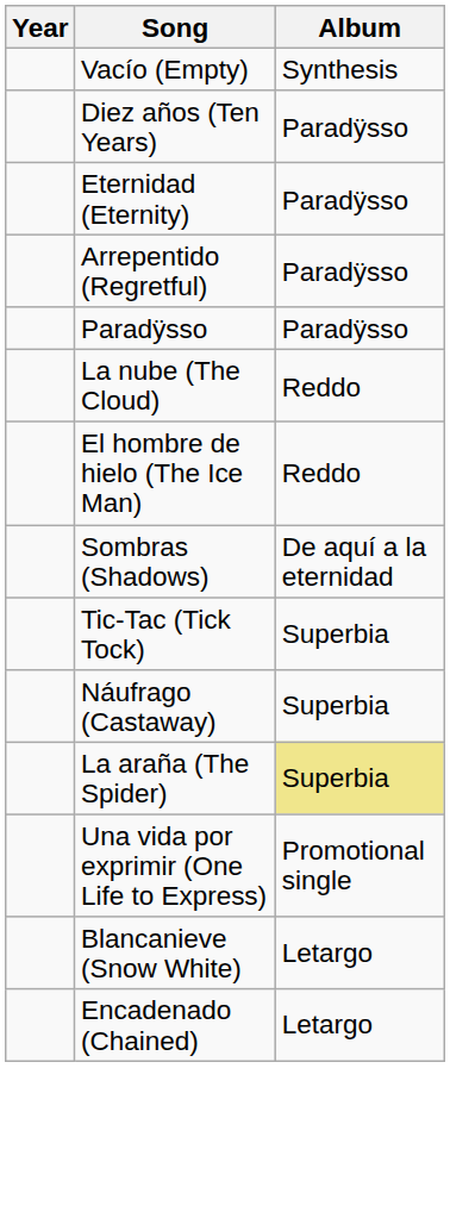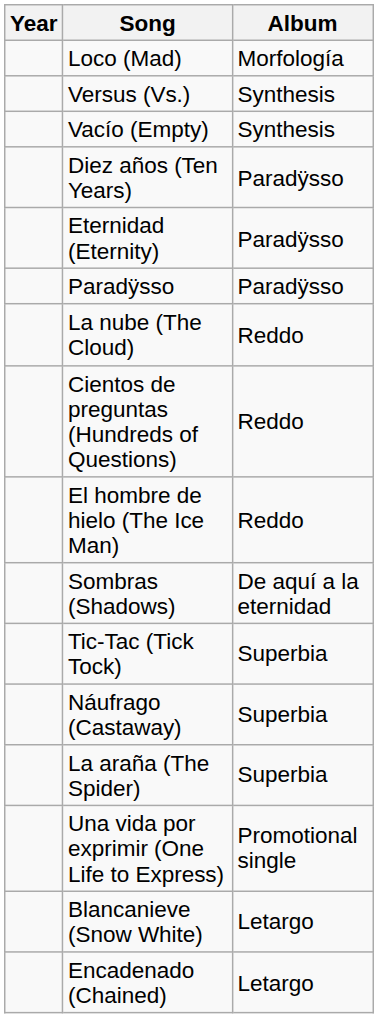 <table class="wikitable" style="font-size: 95%;width: 40%;">
 <tr>
 <th>Year</th>
 <th>Song</th>
 <th>Album</th>
+</tr>
+<tr>
+<td></td>
+<td>Loco (Mad)</td>
+<td>Morfología</td>
+</tr>
+<tr>
+<td></td>
+<td>Versus (Vs.)</td>
+<td>Synthesis</td>
 </tr>
 <tr>
 <td></td>
 <td>Vacío (Empty)</td>
 <td>Synthesis</td>
 </tr>
 <tr>
 <td></td>
 <td>Diez años (Ten Years)</td>
 <td>Paradÿsso</td>
 </tr>
 <tr>
 <td></td>
 <td>Eternidad (Eternity)</td>
 <td>Paradÿsso</td>
 </tr>
 <tr>
 <td></td>
-<td>Arrepentido (Regretful)</td>
-<td>Paradÿsso</td>
-</tr>
-<tr>
-<td></td>
 <td>Paradÿsso</td>
 <td>Paradÿsso</td>
 </tr>
 <tr>
 <td></td>
 <td>La nube (The Cloud)</td>
+<td>Reddo</td>
+</tr>
+<tr>
+<td></td>
+<td>Cientos de preguntas (Hundreds of Questions)</td>
 <td>Reddo</td>
 </tr>
 <tr>
 <td></td>
 <td>El hombre de hielo (The Ice Man)</td>
 <td>Reddo</td>
 </tr>
 <tr>
 <td></td>
 <td>Sombras  (Shadows)</td>
 <td>De aquí a la eternidad</td>
 </tr>
 <tr>
 <td></td>
 <td>Tic-Tac (Tick Tock)</td>
 <td>Superbia</td>
 </tr>
 <tr>
 <td></td>
 <td>Náufrago (Castaway)</td>
 <td>Superbia</td>
 </tr>
 <tr>
 <td></td>
 <td>La araña (The Spider)</td>
-<td style="background: khaki;">Superbia</td>
+<td>Superbia</td>
 </tr>
 <tr>
 <td></td>
 <td>Una vida por exprimir (One Life to Express)</td>
 <td>Promotional single</td>
 </tr>
 <tr>
 <td></td>
 <td>Blancanieve (Snow White)</td>
 <td>Letargo</td>
 </tr>
 <tr>
 <td></td>
 <td>Encadenado (Chained)</td>
 <td>Letargo</td>
 </tr>
 </table>
